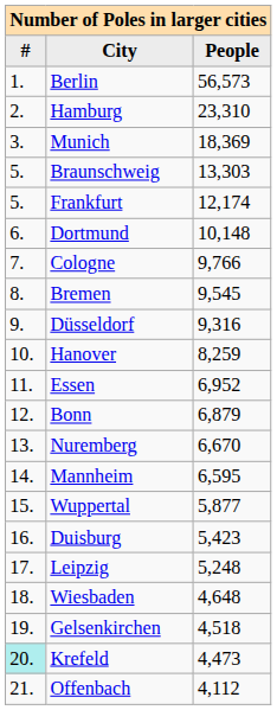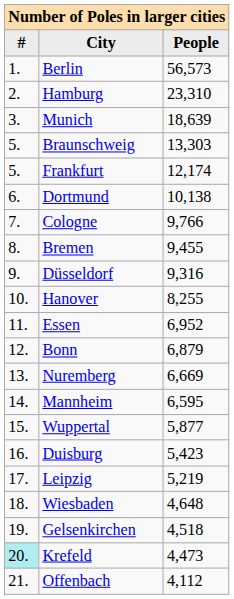 <table class="wikitable">
 <tr>
 <td colspan="10"  style="text-align:center; background:#ffdead;"><strong>Number of Poles in larger cities </strong></td>
 </tr>
 <tr style="background:#ddd;">
 <th style="background:#ececec;">#</th>
 <th style="background:#ececec;">City</th>
 <th style="background:#ececec;">People</th>
 </tr>
 <tr style="text-align:left;">
 <td>1.</td>
 <td><a href='#'>Berlin</a></td>
 <td>56,573</td>
 </tr>
 <tr style="text-align:left;">
 <td>2.</td>
 <td><a href='#'>Hamburg</a></td>
 <td>23,310</td>
 </tr>
 <tr style="text-align:left;">
 <td>3.</td>
 <td><a href='#'>Munich</a></td>
-<td>18,369</td>
+<td>18,639</td>
 </tr>
 <tr style="text-align:left;">
 <td>5.</td>
 <td><a href='#'>Braunschweig</a></td>
 <td>13,303 </td>
 </tr>
 <tr style="text-align:left;">
 <td>5.</td>
 <td><a href='#'>Frankfurt</a></td>
 <td>12,174</td>
 </tr>
 <tr style="text-align:left;">
 <td>6.</td>
 <td><a href='#'>Dortmund</a></td>
-<td>10,148</td>
+<td>10,138</td>
 </tr>
 <tr style="text-align:left;">
 <td>7.</td>
 <td><a href='#'>Cologne</a></td>
 <td>9,766</td>
 </tr>
 <tr style="text-align:left;">
 <td>8.</td>
 <td><a href='#'>Bremen</a></td>
-<td>9,545</td>
+<td>9,455</td>
 </tr>
 <tr style="text-align:left;">
 <td>9.</td>
 <td><a href='#'>Düsseldorf</a></td>
 <td>9,316</td>
 </tr>
 <tr style="text-align:left;">
 <td>10.</td>
 <td><a href='#'>Hanover</a></td>
-<td>8,259</td>
+<td>8,255</td>
 </tr>
 <tr style="text-align:left;">
 <td>11.</td>
 <td><a href='#'>Essen</a></td>
 <td>6,952</td>
 </tr>
 <tr style="text-align:left;">
 <td>12.</td>
 <td><a href='#'>Bonn</a></td>
 <td>6,879</td>
 </tr>
 <tr style="text-align:left;">
 <td>13.</td>
 <td><a href='#'>Nuremberg</a></td>
-<td>6,670</td>
+<td>6,669</td>
 </tr>
 <tr style="text-align:left;">
 <td>14.</td>
 <td><a href='#'>Mannheim</a></td>
 <td>6,595</td>
 </tr>
 <tr style="text-align:left;">
 <td>15.</td>
 <td><a href='#'>Wuppertal</a></td>
 <td>5,877</td>
 </tr>
 <tr style="text-align:left;">
 <td>16.</td>
 <td><a href='#'>Duisburg</a></td>
 <td>5,423</td>
 </tr>
 <tr style="text-align:left;">
 <td>17.</td>
 <td><a href='#'>Leipzig</a></td>
-<td>5,248</td>
+<td>5,219</td>
 </tr>
 <tr style="text-align:left;">
 <td>18.</td>
 <td><a href='#'>Wiesbaden</a></td>
 <td>4,648</td>
 </tr>
 <tr style="text-align:left;">
 <td>19.</td>
 <td><a href='#'>Gelsenkirchen</a></td>
 <td>4,518</td>
 </tr>
 <tr style="text-align:left;">
 <td style="background: paleturquoise;">20.</td>
 <td><a href='#'>Krefeld</a></td>
 <td>4,473</td>
 </tr>
 <tr style="text-align:left;">
 <td>21.</td>
 <td><a href='#'>Offenbach</a></td>
 <td>4,112</td>
 </tr>
 </table>
